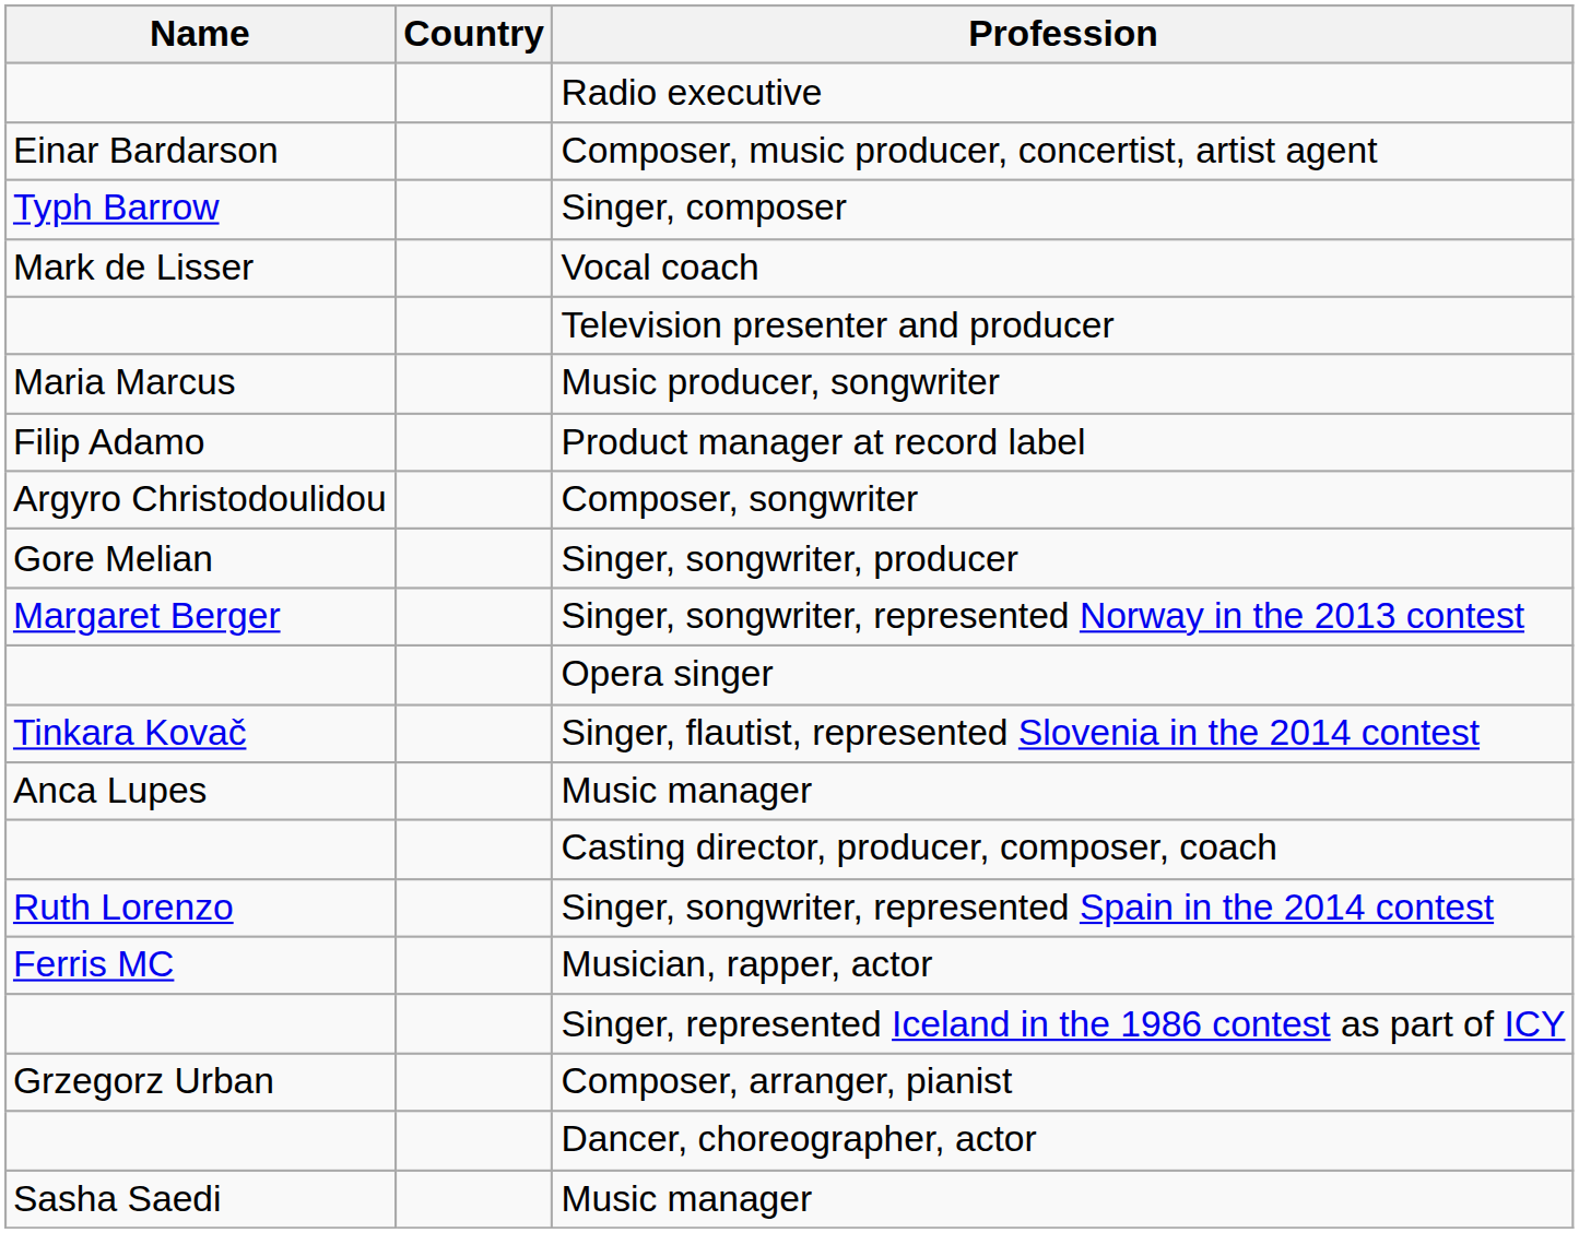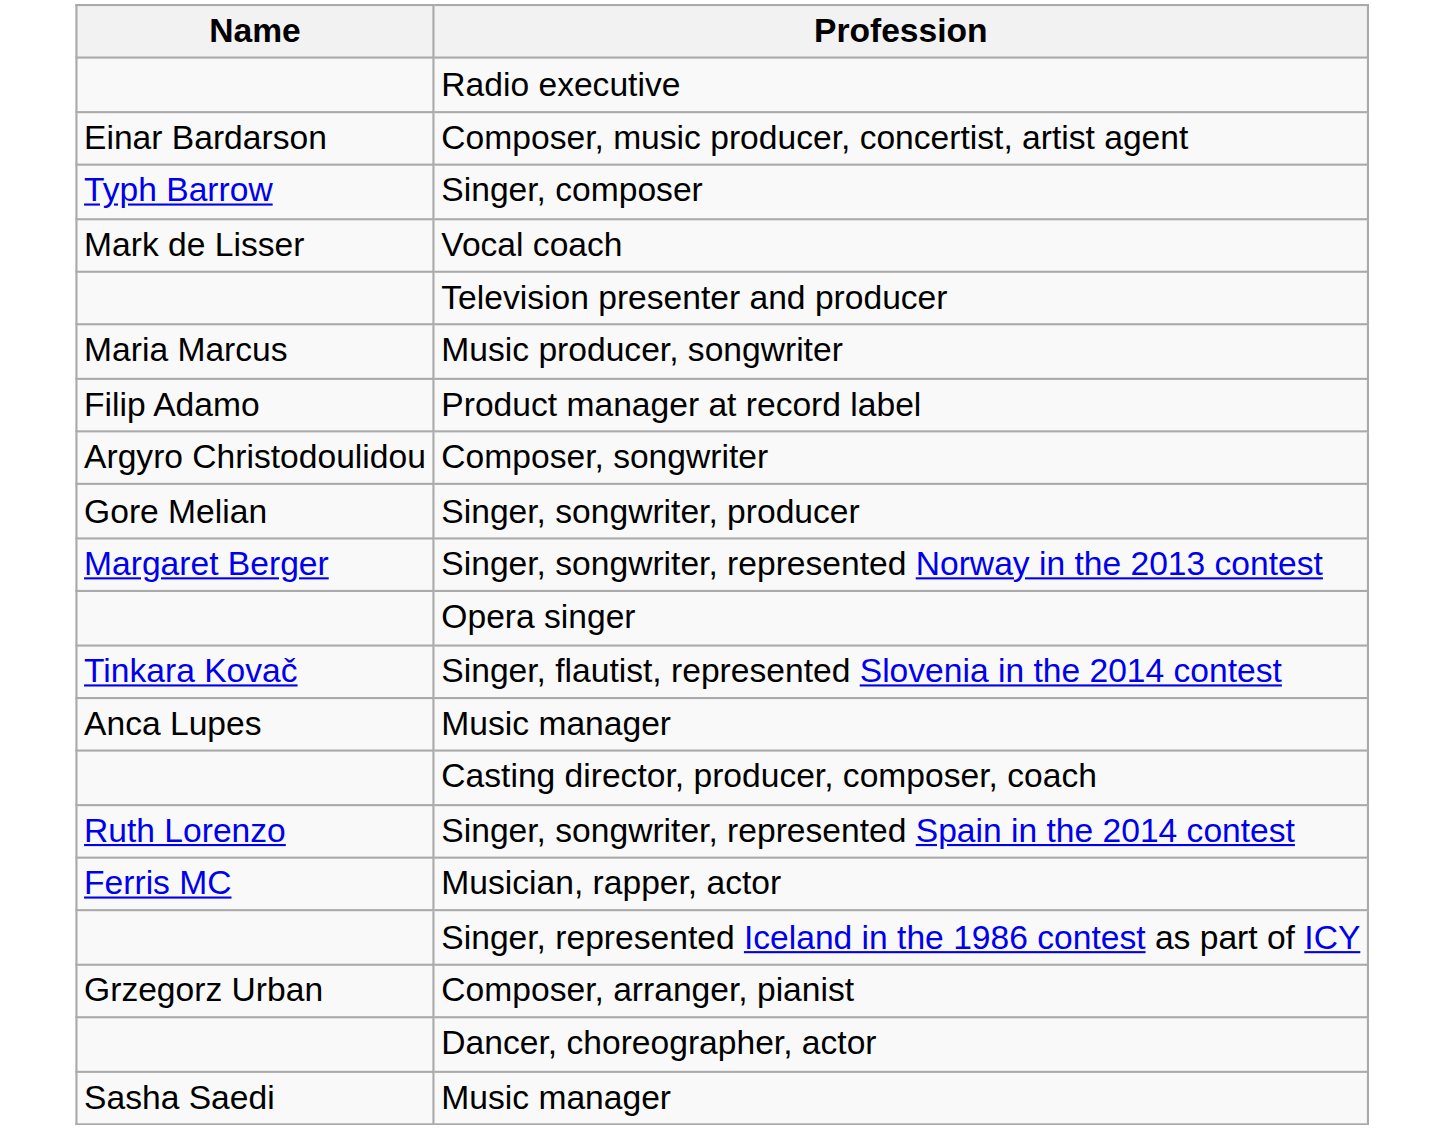 <table class="wikitable collapsible" style="margin: 1em auto 1em auto">
 <tr>
 <th>Name</th>
-<th>Country</th>
 <th>Profession</th>
 </tr>
 <tr>
-<td></td>
 <td></td>
 <td>Radio executive</td>
 </tr>
 <tr>
 <td>Einar Bardarson</td>
-<td></td>
 <td>Composer, music producer, concertist, artist agent</td>
 </tr>
 <tr>
 <td><a href='#'>Typh Barrow</a></td>
-<td></td>
 <td>Singer, composer</td>
 </tr>
 <tr>
 <td>Mark de Lisser</td>
-<td></td>
 <td>Vocal coach</td>
 </tr>
 <tr>
-<td></td>
 <td></td>
 <td>Television presenter and producer</td>
 </tr>
 <tr>
 <td>Maria Marcus</td>
-<td></td>
 <td>Music producer, songwriter</td>
 </tr>
 <tr>
 <td>Filip Adamo</td>
-<td></td>
 <td>Product manager at record label</td>
 </tr>
 <tr>
 <td>Argyro Christodoulidou</td>
-<td></td>
 <td>Composer, songwriter</td>
 </tr>
 <tr>
 <td>Gore Melian</td>
-<td></td>
 <td>Singer, songwriter, producer</td>
 </tr>
 <tr>
 <td><a href='#'>Margaret Berger</a></td>
-<td></td>
 <td>Singer, songwriter, represented <a href='#'>Norway in the 2013 contest</a></td>
 </tr>
 <tr>
-<td></td>
 <td></td>
 <td>Opera singer</td>
 </tr>
 <tr>
 <td><a href='#'>Tinkara Kovač</a></td>
-<td></td>
 <td>Singer, flautist, represented <a href='#'>Slovenia in the 2014 contest</a></td>
 </tr>
 <tr>
 <td>Anca Lupes</td>
-<td></td>
 <td>Music manager</td>
 </tr>
 <tr>
-<td></td>
 <td></td>
 <td>Casting director, producer, composer, coach</td>
 </tr>
 <tr>
 <td><a href='#'>Ruth Lorenzo</a></td>
-<td></td>
 <td>Singer, songwriter, represented <a href='#'>Spain in the 2014 contest</a></td>
 </tr>
 <tr>
 <td><a href='#'>Ferris MC</a></td>
-<td></td>
 <td>Musician, rapper, actor</td>
 </tr>
 <tr>
-<td></td>
 <td></td>
 <td>Singer, represented <a href='#'>Iceland in the 1986 contest</a> as part of <a href='#'>ICY</a></td>
 </tr>
 <tr>
 <td>Grzegorz Urban</td>
-<td></td>
 <td>Composer, arranger, pianist</td>
 </tr>
 <tr>
-<td></td>
 <td></td>
 <td>Dancer, choreographer, actor</td>
 </tr>
 <tr>
 <td>Sasha Saedi</td>
-<td></td>
 <td>Music manager</td>
 </tr>
 </table>
